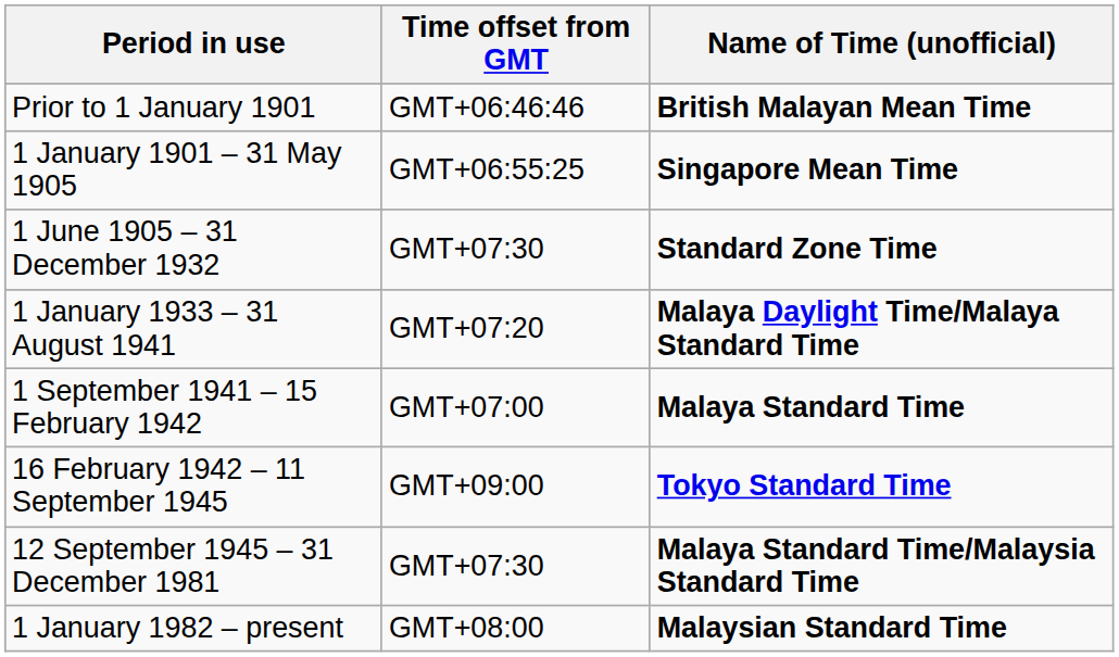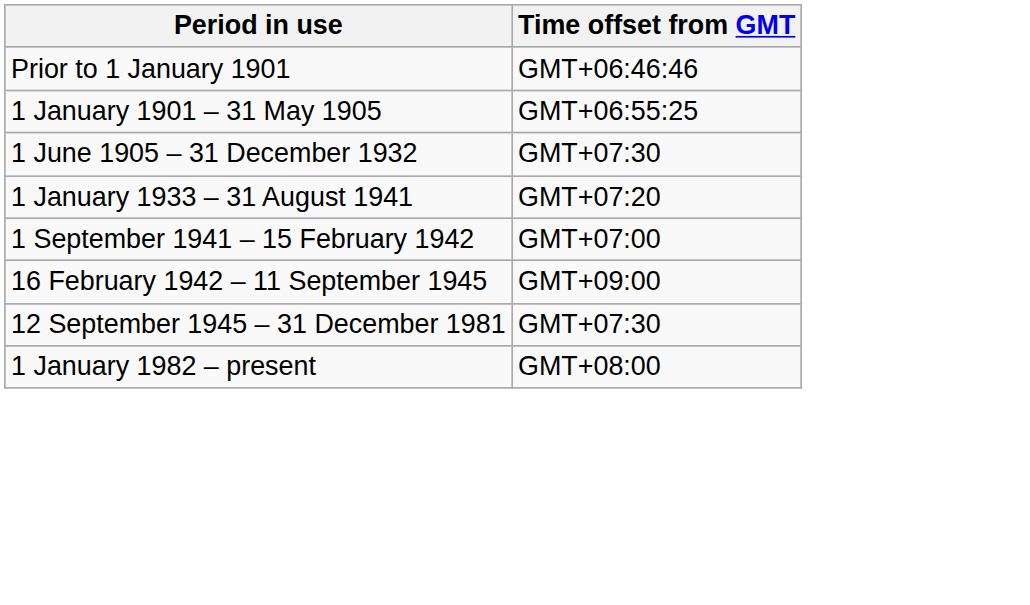 <table class="wikitable">
 <tr>
 <th>Period in use</th>
 <th>Time offset from <a href='#'>GMT</a></th>
-<th>Name of Time (unofficial)</th>
 </tr>
 <tr>
 <td>Prior to 1 January 1901</td>
 <td>GMT+06:46:46</td>
-<td><strong>British Malayan Mean Time</strong></td>
 </tr>
 <tr>
 <td>1 January 1901 – 31 May 1905</td>
 <td>GMT+06:55:25</td>
-<td><strong>Singapore Mean Time</strong></td>
 </tr>
 <tr>
 <td>1 June 1905 – 31 December 1932</td>
 <td>GMT+07:30</td>
-<td><strong>Standard Zone Time</strong></td>
 </tr>
 <tr>
 <td>1 January 1933 – 31 August 1941</td>
 <td>GMT+07:20</td>
-<td><strong>Malaya <a href='#'>Daylight</a> Time/Malaya Standard Time</strong></td>
 </tr>
 <tr>
 <td>1 September 1941 – 15 February 1942</td>
 <td>GMT+07:00</td>
-<td><strong>Malaya Standard Time</strong></td>
 </tr>
 <tr>
 <td>16 February 1942 – 11 September 1945</td>
 <td>GMT+09:00</td>
-<td><strong><a href='#'>Tokyo Standard Time</a></strong></td>
 </tr>
 <tr>
 <td>12 September 1945 – 31 December 1981</td>
 <td>GMT+07:30</td>
-<td><strong>Malaya Standard Time/Malaysia Standard Time</strong></td>
 </tr>
 <tr>
 <td>1 January 1982 – present</td>
 <td>GMT+08:00</td>
-<td><strong>Malaysian Standard Time</strong></td>
 </tr>
 </table>
